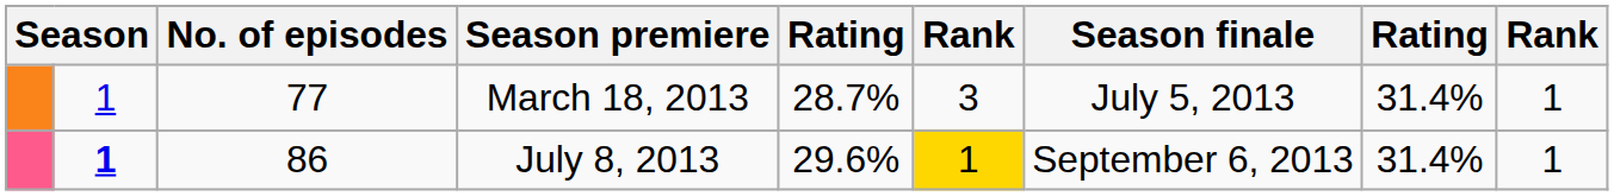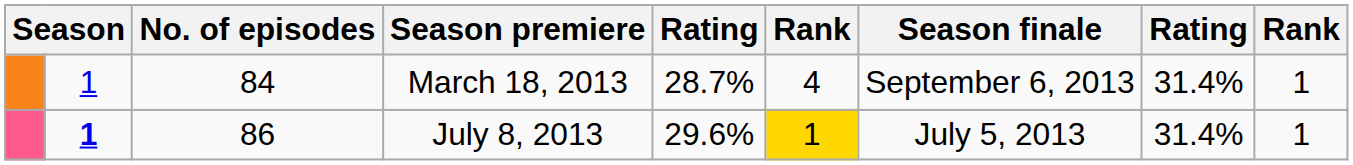 <table class="wikitable">
 <tr>
 <th colspan="2">Season</th>
 <th>No. of episodes</th>
 <th>Season premiere</th>
 <th>Rating</th>
 <th>Rank</th>
 <th>Season finale</th>
 <th>Rating</th>
 <th>Rank</th>
 </tr>
 <tr>
 <td bgcolor="#FA831A" height="20px"></td>
 <td align="center"><a href='#'>1</a></td>
-<td align="center">77</td>
+<td align="center">84</td>
 <td align="center">March 18, 2013</td>
 <td align="center">28.7%</td>
-<td align="center">3</td>
-<td align="center">July 5, 2013</td>
+<td align="center">4</td>
+<td align="center">September 6, 2013</td>
 <td align="center">31.4%</td>
 <td align="center">1</td>
 </tr>
 <tr>
 <td bgcolor="#FF5A8C" height="10px"></td>
 <td align="center"><strong><a href='#'>1</a></strong></td>
 <td align="center">86</td>
 <td align="center">July 8, 2013</td>
 <td align="center">29.6%</td>
 <td align="center" style="background: gold;">1</td>
-<td align="center">September 6, 2013</td>
+<td align="center">July 5, 2013</td>
 <td align="center">31.4%</td>
 <td align="center">1</td>
 </tr>
 </table>
